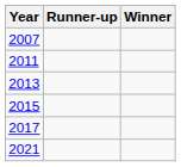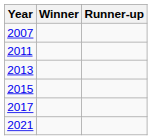 <table class=wikitable style="font-size:90%; text-align:left">
 <tr>
 <th>Year</th>
+<th>Winner</th>
 <th>Runner-up</th>
-<th>Winner</th>
 </tr>
 <tr>
 <td><a href='#'>2007</a></td>
 <td></td>
 <td></td>
 </tr>
 <tr>
 <td><a href='#'>2011</a></td>
 <td></td>
 <td></td>
 </tr>
 <tr>
 <td><a href='#'>2013</a></td>
 <td></td>
 <td></td>
 </tr>
 <tr>
 <td><a href='#'>2015</a></td>
 <td></td>
 <td></td>
 </tr>
 <tr>
 <td><a href='#'>2017</a></td>
 <td></td>
 <td></td>
 </tr>
 <tr>
 <td><a href='#'>2021</a></td>
 <td></td>
 <td></td>
 </tr>
 </table>
